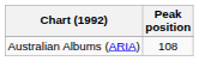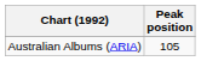 <table class="wikitable">
 <tr>
 <th>Chart (1992)</th>
 <th>Peak<br>position</th>
 </tr>
 <tr>
 </tr>
 <tr>
 <td scope="row">Australian Albums (<a href='#'>ARIA</a>)</td>
-<td align="center">108</td>
+<td align="center">105</td>
 </tr>
 </table>
